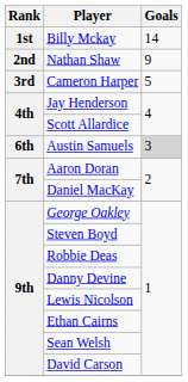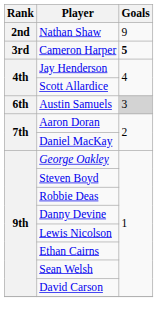 <table class="wikitable">
 <tr>
 <th>Rank</th>
 <th>Player</th>
 <th>Goals</th>
-</tr>
-<tr>
-<th>1st</th>
-<td> <a href='#'>Billy Mckay</a></td>
-<td>14</td>
 </tr>
 <tr>
 <th>2nd</th>
 <td> <a href='#'>Nathan Shaw</a></td>
 <td>9</td>
 </tr>
 <tr>
 <th>3rd</th>
 <td> <a href='#'>Cameron Harper</a></td>
-<td>5</td>
+<td><strong>5</strong></td>
 </tr>
 <tr>
 <th rowspan="2">4th</th>
 <td> <a href='#'>Jay Henderson</a></td>
 <td rowspan="2">4</td>
 </tr>
 <tr>
 <td> <a href='#'>Scott Allardice</a></td>
 </tr>
 <tr>
 <th>6th</th>
 <td> <a href='#'>Austin Samuels</a></td>
 <td style="background: lightgrey;">3</td>
 </tr>
 <tr>
 <th rowspan="2">7th</th>
 <td> <a href='#'>Aaron Doran</a></td>
 <td rowspan="2">2</td>
 </tr>
 <tr>
 <td> <a href='#'>Daniel MacKay</a></td>
 </tr>
 <tr>
 <th rowspan="8">9th</th>
 <td> <a href='#'><em>George Oakley</em></a></td>
 <td rowspan="8">1</td>
 </tr>
 <tr>
 <td> <a href='#'>Steven Boyd</a></td>
 </tr>
 <tr>
 <td> <a href='#'>Robbie Deas</a></td>
 </tr>
 <tr>
 <td> <a href='#'>Danny Devine</a></td>
 </tr>
 <tr>
 <td> <a href='#'>Lewis Nicolson</a></td>
 </tr>
 <tr>
 <td> <a href='#'>Ethan Cairns</a></td>
 </tr>
 <tr>
 <td> <a href='#'>Sean Welsh</a></td>
 </tr>
 <tr>
 <td> <a href='#'>David Carson</a></td>
 </tr>
 <tr>
 </tr>
 </table>
